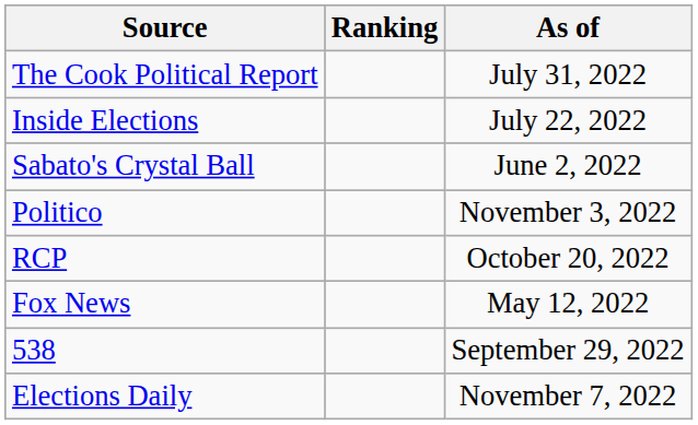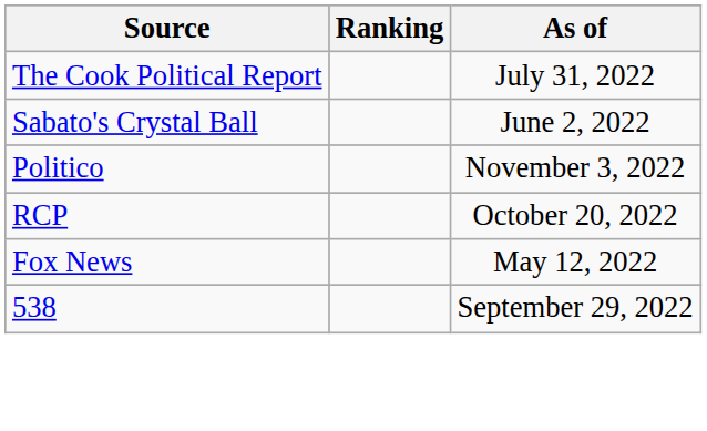 <table class="wikitable" style="text-align:center">
 <tr>
 <th>Source</th>
 <th>Ranking</th>
 <th>As of</th>
 </tr>
 <tr>
 <td align=left><a href='#'>The Cook Political Report</a></td>
 <td></td>
 <td>July 31, 2022</td>
-</tr>
-<tr>
-<td align=left><a href='#'>Inside Elections</a></td>
-<td></td>
-<td>July 22, 2022</td>
 </tr>
 <tr>
 <td align=left><a href='#'>Sabato's Crystal Ball</a></td>
 <td></td>
 <td>June 2, 2022</td>
 </tr>
 <tr>
 <td style="text-align:left;"><a href='#'>Politico</a></td>
 <td></td>
 <td>November 3, 2022</td>
 </tr>
 <tr>
 <td align=left><a href='#'>RCP</a></td>
 <td></td>
 <td>October 20, 2022</td>
 </tr>
 <tr>
 <td align=left><a href='#'>Fox News</a></td>
 <td></td>
 <td>May 12, 2022</td>
 </tr>
 <tr>
 <td align="left"><a href='#'>538</a></td>
 <td></td>
 <td>September 29, 2022</td>
 </tr>
-<tr>
-<td align="left"><a href='#'>Elections Daily</a></td>
-<td></td>
-<td>November 7, 2022</td>
-</tr>
 </table>
